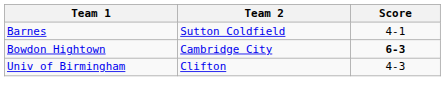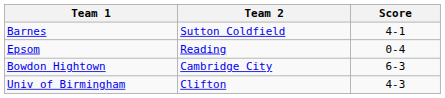 <table class="wikitable" style="font-size: 100%">
 <tr>
 <th width=200>Team 1</th>
 <th width=200>Team 2</th>
 <th width=100>Score</th>
 </tr>
 <tr>
 <td><a href='#'>Barnes</a></td>
 <td><a href='#'>Sutton Coldfield</a></td>
 <td align=center>4-1</td>
 </tr>
 <tr>
+<td><a href='#'>Epsom</a></td>
+<td><a href='#'>Reading</a></td>
+<td align=center>0-4</td>
+</tr>
+<tr>
 <td><a href='#'>Bowdon Hightown</a></td>
 <td><a href='#'>Cambridge City</a></td>
-<td align=center><strong>6-3</strong></td>
+<td align=center>6-3</td>
 </tr>
 <tr>
 <td><a href='#'>Univ of Birmingham</a></td>
 <td><a href='#'>Clifton</a></td>
 <td align=center>4-3</td>
 </tr>
 </table>
